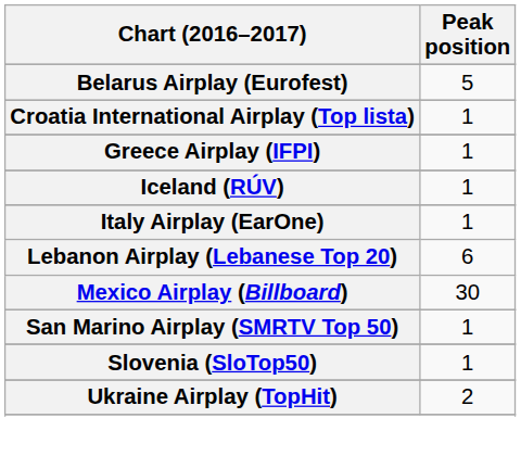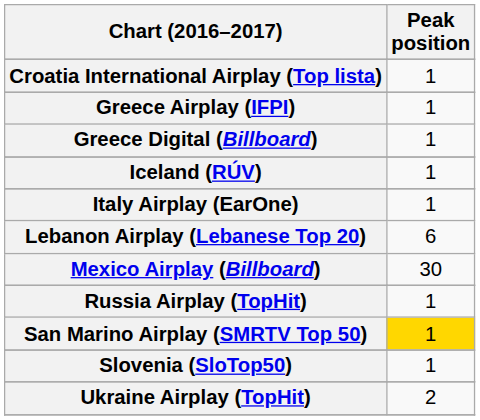 <table class="wikitable sortable plainrowheaders" style="text-align:center">
 <tr>
 <th>Chart (2016–2017)</th>
 <th>Peak<br>position</th>
 </tr>
 <tr>
 </tr>
 <tr>
-</tr>
-<tr>
-<th scope="row">Belarus Airplay (Eurofest)</th>
-<td>5</td>
 </tr>
 <tr>
 </tr>
 <tr>
 </tr>
 <tr>
 </tr>
 <tr>
 </tr>
 <tr>
 </tr>
 <tr>
 </tr>
 <tr>
 <th scope="row">Croatia International Airplay (<a href='#'>Top lista</a>)</th>
 <td>1</td>
 </tr>
 <tr>
 </tr>
 <tr>
 </tr>
 <tr>
 </tr>
 <tr>
 </tr>
 <tr>
 </tr>
 <tr>
 </tr>
 <tr>
 <th scope="row">Greece Airplay (<a href='#'>IFPI</a>)</th>
+<td>1</td>
+</tr>
+<tr>
+<th scope="row">Greece Digital (<em><a href='#'>Billboard</a></em>)</th>
 <td>1</td>
 </tr>
 <tr>
 </tr>
 <tr>
 </tr>
 <tr>
 </tr>
 <tr>
 <th scope="row">Iceland (<a href='#'>RÚV</a>)</th>
 <td>1</td>
 </tr>
 <tr>
 </tr>
 <tr>
 </tr>
 <tr>
 </tr>
 <tr>
 <th scope="row">Italy Airplay (EarOne)</th>
 <td>1</td>
 </tr>
 <tr>
 <th scope="row">Lebanon Airplay (<a href='#'>Lebanese Top 20</a>)</th>
 <td>6</td>
 </tr>
 <tr>
 <th scope="row"><a href='#'>Mexico Airplay</a> (<em><a href='#'>Billboard</a></em>)</th>
 <td>30</td>
 </tr>
 <tr>
 </tr>
 <tr>
 </tr>
 <tr>
 </tr>
 <tr>
 </tr>
 <tr>
 </tr>
 <tr>
 </tr>
 <tr>
 </tr>
 <tr>
+<th scope="row">Russia Airplay (<a href='#'>TopHit</a>)</th>
+<td>1</td>
+</tr>
+<tr>
 <th scope="row">San Marino Airplay (<a href='#'>SMRTV Top 50</a>)</th>
-<td>1</td>
+<td style="background: gold;">1</td>
 </tr>
 <tr>
 </tr>
 <tr>
 </tr>
 <tr>
 </tr>
 <tr>
 <th scope="row">Slovenia (<a href='#'>SloTop50</a>)</th>
 <td>1</td>
 </tr>
 <tr>
 </tr>
 <tr>
 </tr>
 <tr>
 </tr>
 <tr>
 <th scope="row">Ukraine Airplay (<a href='#'>TopHit</a>)</th>
 <td>2</td>
 </tr>
 <tr>
 </tr>
 <tr>
 </tr>
 <tr>
 </tr>
 <tr>
 </tr>
 <tr>
 </tr>
 <tr>
 </tr>
 </table>
